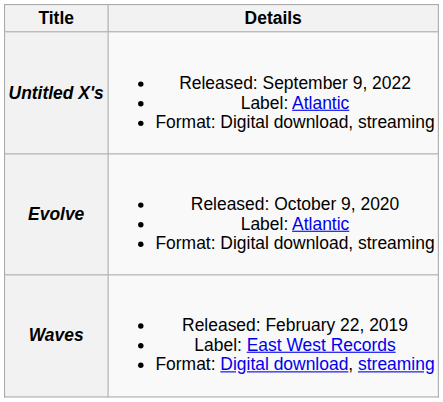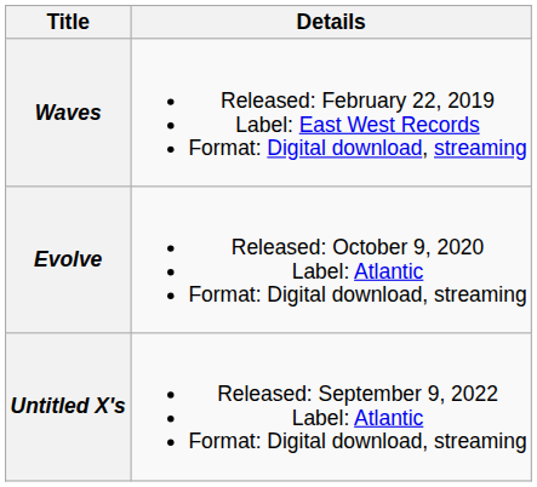 <table class="wikitable plainrowheaders" style="text-align:center;">
 <tr>
 <th scope="col" rowspan="1">Title</th>
 <th scope="col" rowspan="1">Details</th>
 </tr>
 <tr>
-<th scope="row"><em>Untitled X's</em></th>
-<td><br><ul><li>Released: September 9, 2022</li><li>Label: <a href='#'>Atlantic</a></li><li>Format: Digital download, streaming</li></ul></td>
+<th scope="row"><em>Waves</em></th>
+<td><br><ul><li>Released: February 22, 2019</li><li>Label: <a href='#'>East West Records</a></li><li>Format: <a href='#'>Digital download</a>, <a href='#'>streaming</a></li></ul></td>
 </tr>
 <tr>
 <th scope="row"><em>Evolve</em></th>
 <td><br><ul><li>Released: October 9, 2020</li><li>Label: <a href='#'>Atlantic</a></li><li>Format: Digital download, streaming</li></ul></td>
 </tr>
 <tr>
-<th scope="row"><em>Waves</em></th>
-<td><br><ul><li>Released: February 22, 2019</li><li>Label: <a href='#'>East West Records</a></li><li>Format: <a href='#'>Digital download</a>, <a href='#'>streaming</a></li></ul></td>
+<th scope="row"><em>Untitled X's</em></th>
+<td><br><ul><li>Released: September 9, 2022</li><li>Label: <a href='#'>Atlantic</a></li><li>Format: Digital download, streaming</li></ul></td>
 </tr>
 </table>
